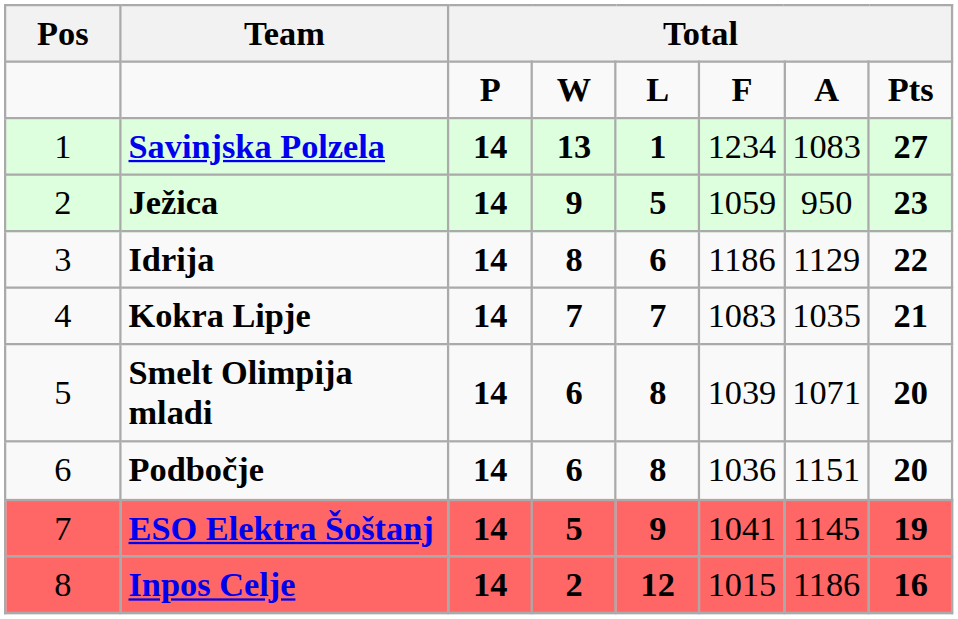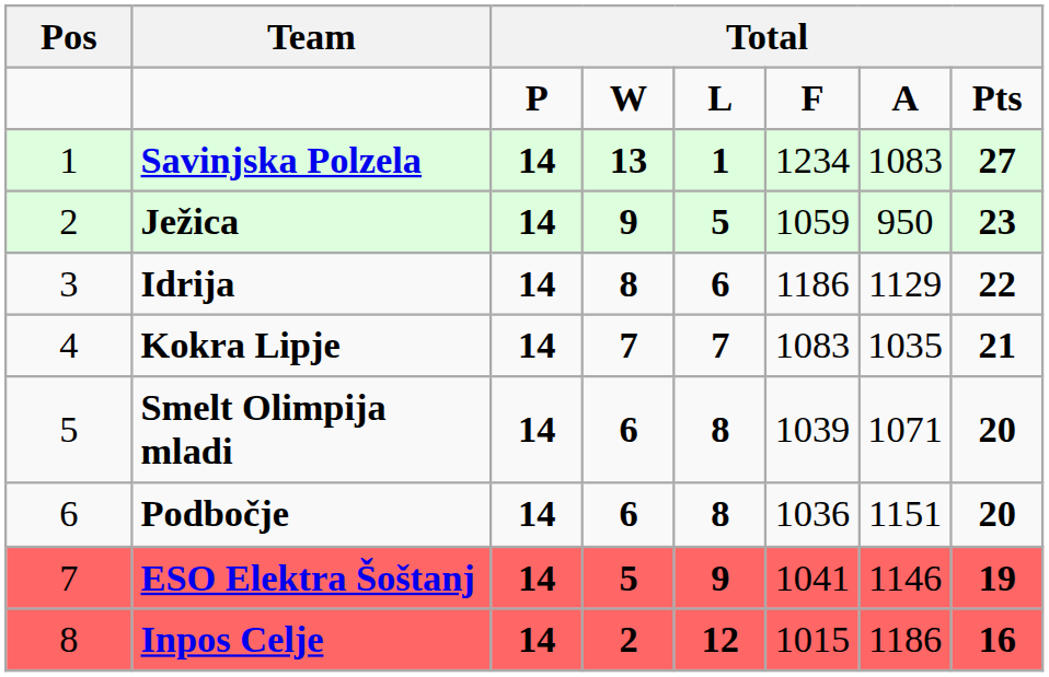 <table class=wikitable style="text-align: center; font-size:95%">
 <tr>
 <th width="44">Pos</th>
 <th width="138">Team</th>
 <th colspan=7>Total</th>
 </tr>
 <tr>
 <td></td>
 <td></td>
 <td width="30"><strong>P</strong></td>
 <td width="30"><strong>W</strong></td>
 <td width="30"><strong>L</strong></td>
 <td width="30"><strong>F</strong></td>
 <td width="30"><strong>A</strong></td>
 <td width="30"><strong>Pts</strong></td>
 </tr>
 <tr bgcolor="#ddffdd">
 <td>1</td>
 <td align="left"><strong><a href='#'>Savinjska Polzela</a></strong></td>
 <td><strong>14</strong></td>
 <td><strong>13</strong></td>
 <td><strong>1</strong></td>
 <td>1234</td>
 <td>1083</td>
 <td><strong>27</strong></td>
 </tr>
 <tr bgcolor="#ddffdd">
 <td>2</td>
 <td align="left"><strong>Ježica</strong></td>
 <td><strong>14</strong></td>
 <td><strong>9</strong></td>
 <td><strong>5</strong></td>
 <td>1059</td>
 <td>950</td>
 <td><strong>23</strong></td>
 </tr>
 <tr>
 <td>3</td>
 <td align="left"><strong>Idrija</strong></td>
 <td><strong>14</strong></td>
 <td><strong>8</strong></td>
 <td><strong>6</strong></td>
 <td>1186</td>
 <td>1129</td>
 <td><strong>22</strong></td>
 </tr>
 <tr>
 <td>4</td>
 <td align="left"><strong>Kokra Lipje</strong></td>
 <td><strong>14</strong></td>
 <td><strong>7</strong></td>
 <td><strong>7</strong></td>
 <td>1083</td>
 <td>1035</td>
 <td><strong>21</strong></td>
 </tr>
 <tr>
 <td>5</td>
 <td align="left"><strong>Smelt Olimpija mladi</strong></td>
 <td><strong>14</strong></td>
 <td><strong>6</strong></td>
 <td><strong>8</strong></td>
 <td>1039</td>
 <td>1071</td>
 <td><strong>20</strong></td>
 </tr>
 <tr>
 <td>6</td>
 <td align="left"><strong>Podbočje</strong></td>
 <td><strong>14</strong></td>
 <td><strong>6</strong></td>
 <td><strong>8</strong></td>
 <td>1036</td>
 <td>1151</td>
 <td><strong>20</strong></td>
 </tr>
 <tr bgcolor="#ff6666">
 <td>7</td>
 <td align="left"><strong><a href='#'>ESO Elektra Šoštanj</a></strong></td>
 <td><strong>14</strong></td>
 <td><strong>5</strong></td>
 <td><strong>9</strong></td>
 <td>1041</td>
-<td>1145</td>
+<td>1146</td>
 <td><strong>19</strong></td>
 </tr>
 <tr bgcolor="#ff6666">
 <td>8</td>
 <td align="left"><strong><a href='#'>Inpos Celje</a></strong></td>
 <td><strong>14</strong></td>
 <td><strong>2</strong></td>
 <td><strong>12</strong></td>
 <td>1015</td>
 <td>1186</td>
 <td><strong>16</strong></td>
 </tr>
 <tr>
 </tr>
 </table>
